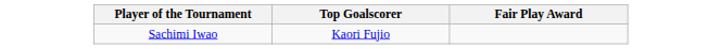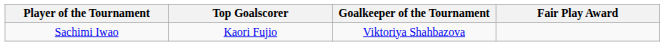 <table class=wikitable style="margin:auto; text-align:center">
 <tr>
 <th style="width: 220px;">Player of the Tournament</th>
 <th style="width: 220px;">Top Goalscorer</th>
+<th style="width: 220px;">Goalkeeper of the Tournament</th>
 <th style="width: 220px;">Fair Play Award</th>
 </tr>
 <tr>
 <td> <a href='#'>Sachimi Iwao</a></td>
 <td> <a href='#'>Kaori Fujio</a></td>
+<td> <a href='#'>Viktoriya Shahbazova</a></td>
 <td></td>
 </tr>
 </table>
